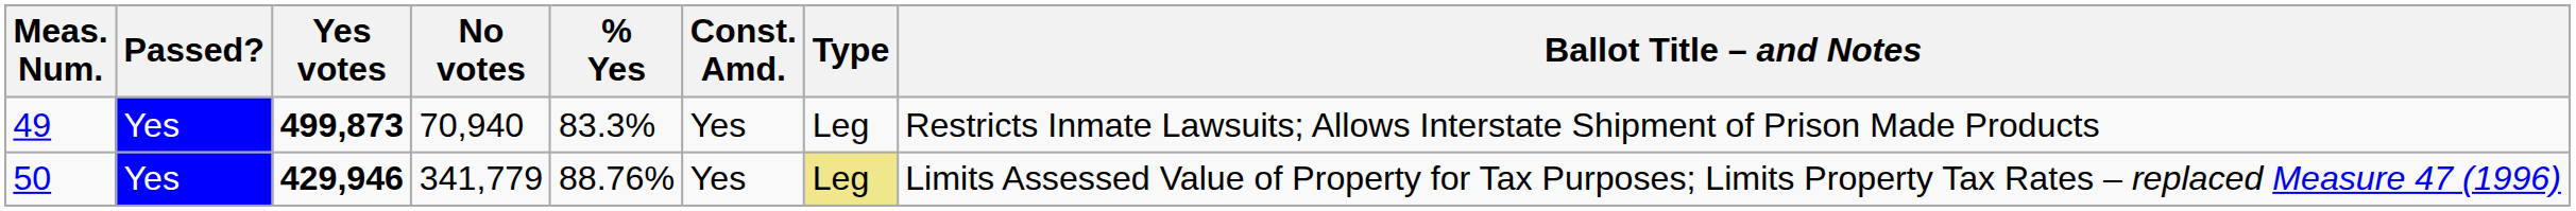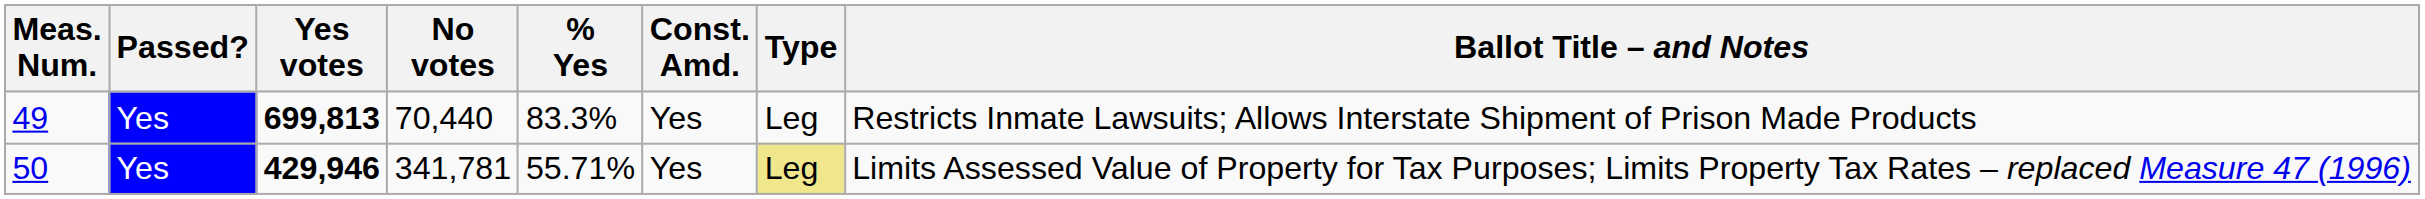 <table class="wikitable sortable">
 <tr>
 <th>Meas.<br>Num.</th>
 <th>Passed?</th>
 <th>Yes<br>votes</th>
 <th>No<br>votes</th>
 <th>%<br>Yes</th>
 <th>Const.<br>Amd.</th>
 <th>Type<br></th>
 <th>Ballot Title – <em>and Notes</em></th>
 </tr>
 <tr>
 <td><a href='#'>49</a></td>
 <td style="background:blue;color:white">Yes</td>
-<td><strong>499,873</strong></td>
-<td>70,940</td>
+<td><strong>699,813</strong></td>
+<td>70,440</td>
 <td>83.3%</td>
 <td>Yes</td>
 <td>Leg</td>
 <td>Restricts Inmate Lawsuits; Allows Interstate Shipment of Prison Made Products</td>
 </tr>
 <tr>
 <td><a href='#'>50</a></td>
 <td style="background:blue;color:white">Yes</td>
 <td><strong>429,946</strong></td>
-<td>341,779</td>
-<td>88.76%</td>
+<td>341,781</td>
+<td>55.71%</td>
 <td>Yes</td>
 <td style="background: khaki;">Leg</td>
 <td>Limits Assessed Value of Property for Tax Purposes; Limits Property Tax Rates – <em>replaced <a href='#'>Measure 47 (1996)</a></em></td>
 </tr>
 </table>
